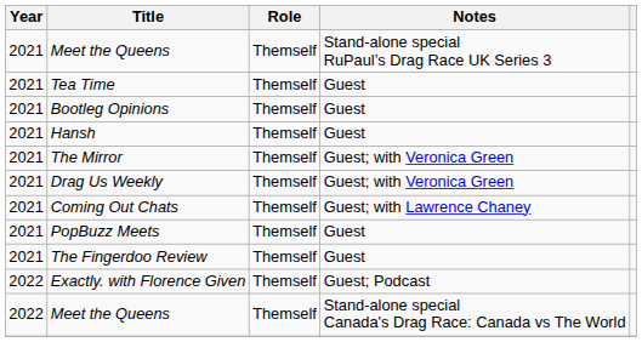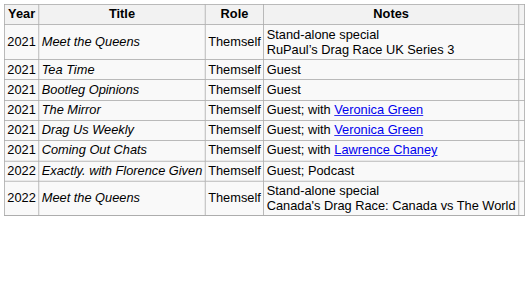 <table class="wikitable plainrowheaders sortable">
 <tr>
 <th scope="col">Year</th>
 <th scope="col">Title</th>
 <th scope="col">Role</th>
 <th scope="col">Notes</th>
 <th style="text-align: center;" class="unsortable"></th>
 </tr>
 <tr>
 <td>2021</td>
 <td><em>Meet the Queens</em></td>
 <td>Themself</td>
 <td>Stand-alone special<br>RuPaul’s Drag Race UK Series 3</td>
 <td></td>
 </tr>
 <tr>
 <td>2021</td>
 <td><em>Tea Time</em></td>
 <td>Themself</td>
 <td>Guest</td>
 <td></td>
 </tr>
 <tr>
 <td>2021</td>
 <td><em>Bootleg Opinions</em></td>
 <td>Themself</td>
 <td>Guest</td>
 <td></td>
 </tr>
 <tr>
 <td>2021</td>
-<td><em>Hansh</em></td>
-<td>Themself</td>
-<td>Guest</td>
-<td></td>
-</tr>
-<tr>
-<td>2021</td>
 <td><em>The Mirror</em></td>
 <td>Themself</td>
 <td>Guest; with <a href='#'>Veronica Green</a></td>
 <td></td>
 </tr>
 <tr>
 <td>2021</td>
 <td><em>Drag Us Weekly </em></td>
 <td>Themself</td>
 <td>Guest; with <a href='#'>Veronica Green</a></td>
 <td></td>
 </tr>
 <tr>
 <td>2021</td>
 <td><em>Coming Out Chats</em></td>
 <td>Themself</td>
 <td>Guest; with <a href='#'>Lawrence Chaney</a></td>
 <td></td>
 </tr>
 <tr>
-<td>2021</td>
-<td><em>PopBuzz Meets</em></td>
-<td>Themself</td>
-<td>Guest</td>
-<td></td>
-</tr>
-<tr>
-<td>2021</td>
-<td><em>The Fingerdoo Review</em></td>
-<td>Themself</td>
-<td>Guest</td>
-<td></td>
-</tr>
-<tr>
 <td>2022</td>
 <td><em>Exactly. with Florence Given</em></td>
 <td>Themself</td>
 <td>Guest; Podcast</td>
 <td></td>
 </tr>
 <tr>
 <td>2022</td>
 <td><em>Meet the Queens</em></td>
 <td>Themself</td>
 <td>Stand-alone special<br>Canada's Drag Race: Canada vs The World</td>
 <td></td>
 </tr>
 <tr>
 </tr>
 </table>
